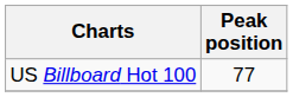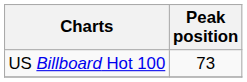 <table class="wikitable">
 <tr>
 <th>Charts</th>
 <th>Peak<br>position</th>
 </tr>
 <tr>
 <td>US <a href='#'><em>Billboard</em> Hot 100</a></td>
-<td style="text-align:center;">77</td>
+<td style="text-align:center;">73</td>
 </tr>
 <tr>
 </tr>
 </table>
